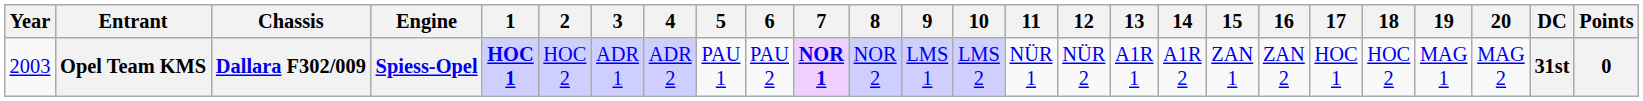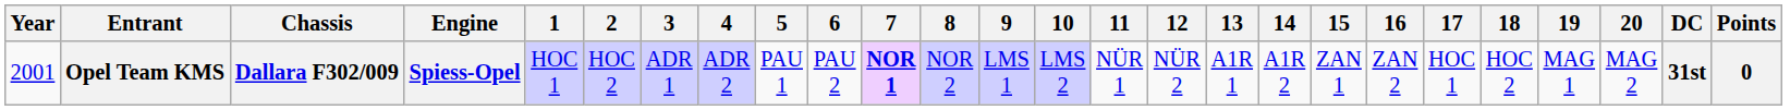 <table class="wikitable" style="text-align:center; font-size:85%">
 <tr>
 <th>Year</th>
 <th>Entrant</th>
 <th>Chassis</th>
 <th>Engine</th>
 <th>1</th>
 <th>2</th>
 <th>3</th>
 <th>4</th>
 <th>5</th>
 <th>6</th>
 <th>7</th>
 <th>8</th>
 <th>9</th>
 <th>10</th>
 <th>11</th>
 <th>12</th>
 <th>13</th>
 <th>14</th>
 <th>15</th>
 <th>16</th>
 <th>17</th>
 <th>18</th>
 <th>19</th>
 <th>20</th>
 <th>DC</th>
 <th>Points</th>
 </tr>
 <tr>
-<td><a href='#'>2003</a></td>
+<td><a href='#'>2001</a></td>
 <th nowrap>Opel Team KMS</th>
 <th nowrap><a href='#'>Dallara</a> F302/009</th>
 <th nowrap><a href='#'>Spiess-Opel</a></th>
-<td style="background:#CFCFFF;"><strong><a href='#'>HOC<br>1</a><br></strong></td>
+<td style="background:#CFCFFF;"><a href='#'>HOC<br>1</a><br></td>
 <td style="background:#CFCFFF;"><a href='#'>HOC<br>2</a><br></td>
 <td style="background:#CFCFFF;"><a href='#'>ADR<br>1</a><br></td>
 <td style="background:#CFCFFF;"><a href='#'>ADR<br>2</a><br></td>
 <td><a href='#'>PAU<br>1</a></td>
 <td><a href='#'>PAU<br>2</a></td>
 <td style="background:#EFCFFF;"><strong><a href='#'>NOR<br>1</a><br></strong></td>
 <td style="background:#CFCFFF;"><a href='#'>NOR<br>2</a><br></td>
 <td style="background:#CFCFFF;"><a href='#'>LMS<br>1</a><br></td>
 <td style="background:#CFCFFF;"><a href='#'>LMS<br>2</a><br></td>
 <td><a href='#'>NÜR<br>1</a></td>
 <td><a href='#'>NÜR<br>2</a></td>
 <td><a href='#'>A1R<br>1</a></td>
 <td><a href='#'>A1R<br>2</a></td>
 <td><a href='#'>ZAN<br>1</a></td>
 <td><a href='#'>ZAN<br>2</a></td>
 <td><a href='#'>HOC<br>1</a></td>
 <td><a href='#'>HOC<br>2</a></td>
 <td><a href='#'>MAG<br>1</a></td>
 <td><a href='#'>MAG<br>2</a></td>
 <th>31st</th>
 <th>0</th>
 </tr>
 </table>
